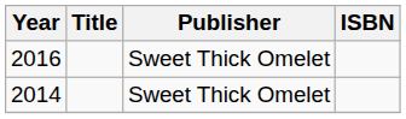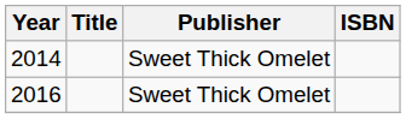 <table class="wikitable">
 <tr>
 <th>Year</th>
 <th>Title</th>
 <th>Publisher</th>
 <th>ISBN</th>
 </tr>
 <tr>
-<td>2016</td>
+<td>2014</td>
 <td> </td>
 <td>Sweet Thick Omelet</td>
 <td></td>
 </tr>
 <tr>
-<td>2014</td>
+<td>2016</td>
 <td> </td>
 <td>Sweet Thick Omelet</td>
 <td></td>
 </tr>
 <tr>
 </tr>
 </table>
